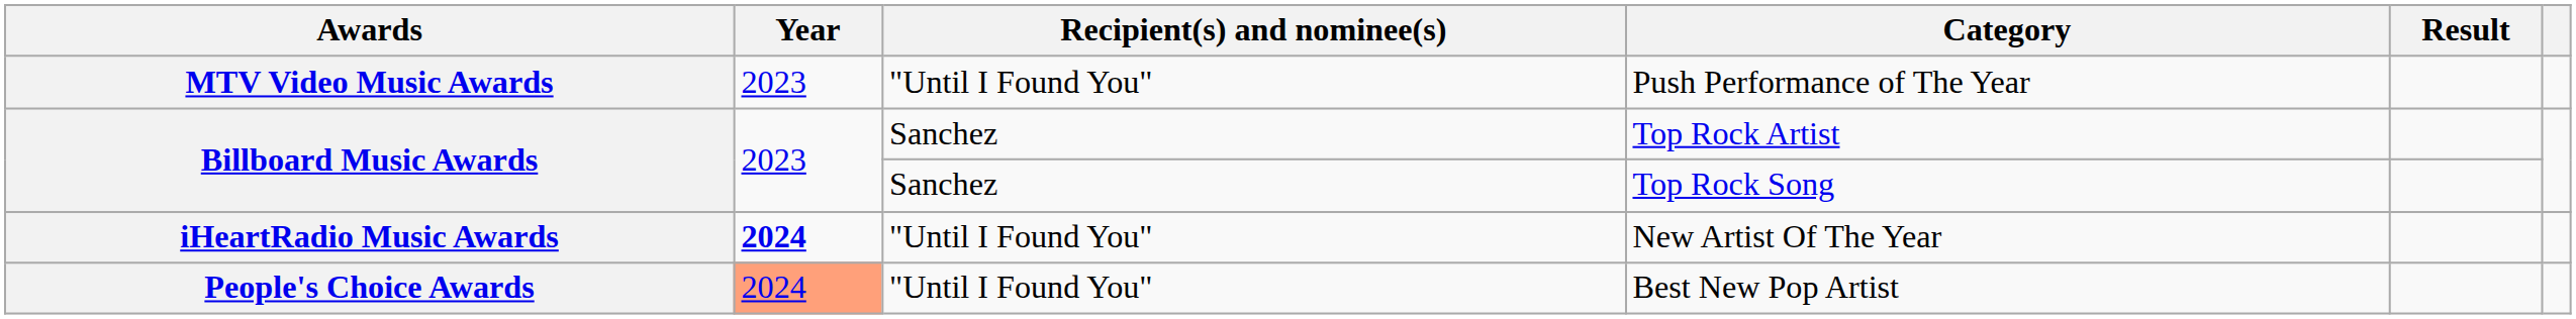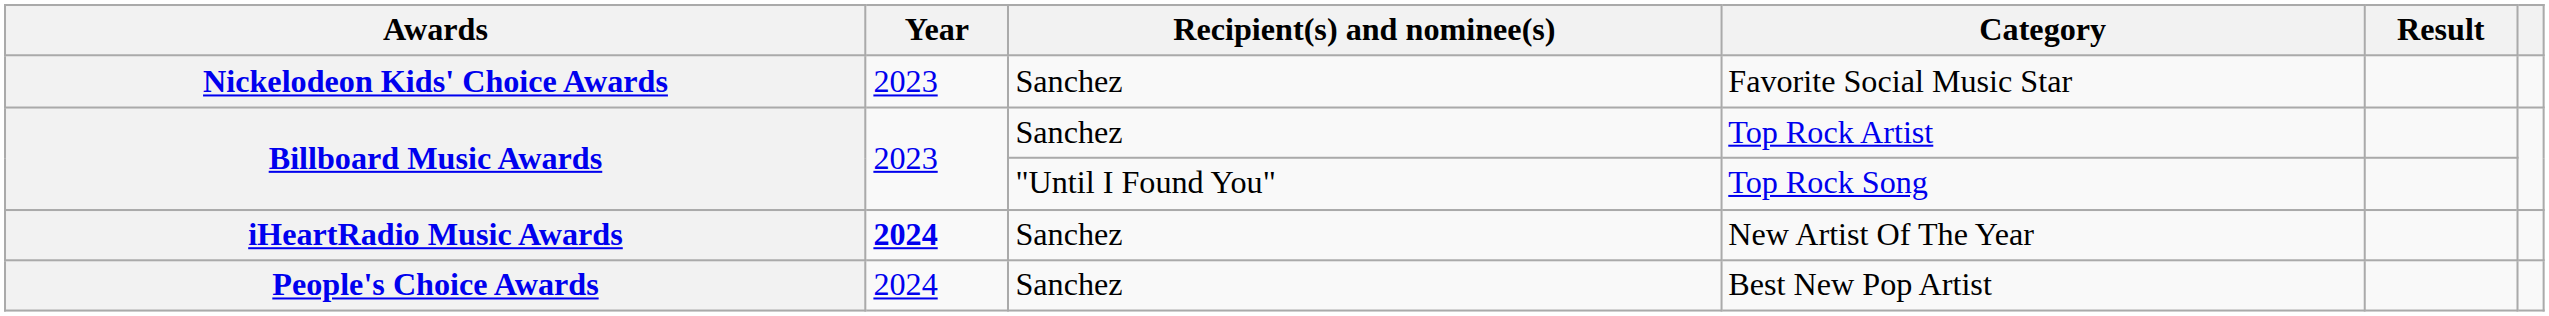 <table class="wikitable sortable plainrowheaders" style="width: 100%;">
 <tr>
 <th scope="col">Awards</th>
 <th scope="col">Year</th>
 <th scope="col">Recipient(s) and nominee(s)</th>
 <th scope="col">Category</th>
 <th scope="col" style="width: 6%;">Result</th>
 <th scope="col" class="unsortable"></th>
 </tr>
 <tr>
-<th scope="row"><a href='#'>MTV Video Music Awards</a></th>
+<th scope="row"><a href='#'>Nickelodeon Kids' Choice Awards</a></th>
 <td><a href='#'>2023</a></td>
-<td>"Until I Found You"</td>
-<td>Push Performance of The Year</td>
+<td>Sanchez</td>
+<td>Favorite Social Music Star</td>
 <td></td>
 <td style="text-align:center;"></td>
 </tr>
 <tr>
 <th scope="row" rowspan="2"><a href='#'>Billboard Music Awards</a></th>
 <td rowspan="2"><a href='#'>2023</a></td>
 <td>Sanchez</td>
 <td><a href='#'>Top Rock Artist</a></td>
 <td></td>
 <td rowspan="2" style="text-align:center"></td>
 </tr>
 <tr>
-<td>Sanchez</td>
+<td>"Until I Found You"</td>
 <td><a href='#'>Top Rock Song</a></td>
 <td></td>
 </tr>
 <tr>
 <th scope="row"><a href='#'>iHeartRadio Music Awards</a></th>
 <td><strong><a href='#'>2024</a></strong></td>
-<td>"Until I Found You"</td>
+<td>Sanchez</td>
 <td>New Artist Of The Year</td>
 <td></td>
 <td style="text-align:center"></td>
 </tr>
 <tr>
 <th scope="row"><a href='#'>People's Choice Awards</a></th>
-<td style="background: lightsalmon;"><a href='#'>2024</a></td>
-<td>"Until I Found You"</td>
+<td><a href='#'>2024</a></td>
+<td>Sanchez</td>
 <td>Best New Pop Artist</td>
 <td></td>
 <td style="text-align:center"></td>
 </tr>
 </table>
